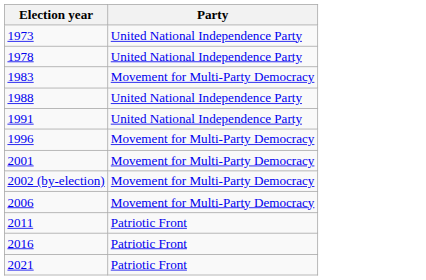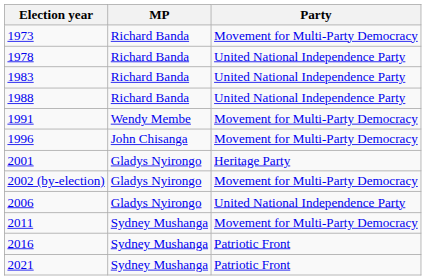 <table class=wikitable>
 <tr>
 <th>Election year</th>
+<th>MP</th>
 <th>Party</th>
 </tr>
 <tr>
 <td><a href='#'>1973</a></td>
-<td><a href='#'>United National Independence Party</a></td>
+<td><a href='#'>Richard Banda</a></td>
+<td><a href='#'>Movement for Multi-Party Democracy</a></td>
 </tr>
 <tr>
 <td><a href='#'>1978</a></td>
+<td><a href='#'>Richard Banda</a></td>
 <td><a href='#'>United National Independence Party</a></td>
 </tr>
 <tr>
 <td><a href='#'>1983</a></td>
-<td><a href='#'>Movement for Multi-Party Democracy</a></td>
+<td><a href='#'>Richard Banda</a></td>
+<td><a href='#'>United National Independence Party</a></td>
 </tr>
 <tr>
 <td><a href='#'>1988</a></td>
+<td><a href='#'>Richard Banda</a></td>
 <td><a href='#'>United National Independence Party</a></td>
 </tr>
 <tr>
 <td><a href='#'>1991</a></td>
-<td><a href='#'>United National Independence Party</a></td>
+<td><a href='#'>Wendy Membe</a></td>
+<td><a href='#'>Movement for Multi-Party Democracy</a></td>
 </tr>
 <tr>
 <td><a href='#'>1996</a></td>
+<td><a href='#'>John Chisanga</a></td>
 <td><a href='#'>Movement for Multi-Party Democracy</a></td>
 </tr>
 <tr>
 <td><a href='#'>2001</a></td>
-<td><a href='#'>Movement for Multi-Party Democracy</a></td>
+<td><a href='#'>Gladys Nyirongo</a></td>
+<td><a href='#'>Heritage Party</a></td>
 </tr>
 <tr>
 <td><a href='#'>2002 (by-election)</a></td>
+<td><a href='#'>Gladys Nyirongo</a></td>
 <td><a href='#'>Movement for Multi-Party Democracy</a></td>
 </tr>
 <tr>
 <td><a href='#'>2006</a></td>
+<td><a href='#'>Gladys Nyirongo</a></td>
+<td><a href='#'>United National Independence Party</a></td>
+</tr>
+<tr>
+<td><a href='#'>2011</a></td>
+<td><a href='#'>Sydney Mushanga</a></td>
 <td><a href='#'>Movement for Multi-Party Democracy</a></td>
 </tr>
 <tr>
-<td><a href='#'>2011</a></td>
-<td><a href='#'>Patriotic Front</a></td>
-</tr>
-<tr>
 <td><a href='#'>2016</a></td>
+<td><a href='#'>Sydney Mushanga</a></td>
 <td><a href='#'>Patriotic Front</a></td>
 </tr>
 <tr>
 <td><a href='#'>2021</a></td>
+<td><a href='#'>Sydney Mushanga</a></td>
 <td><a href='#'>Patriotic Front</a></td>
 </tr>
 </table>
